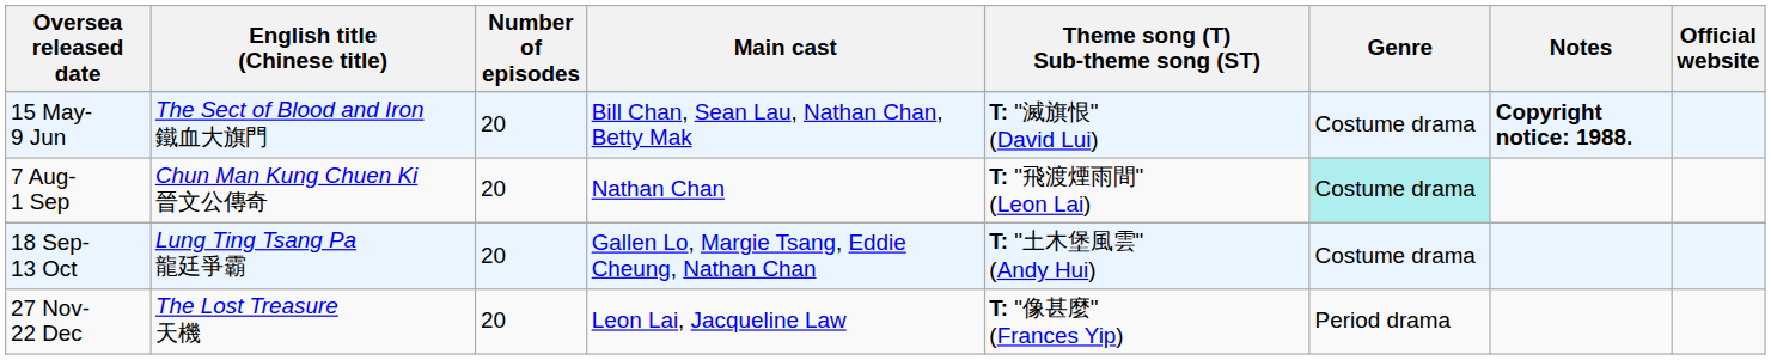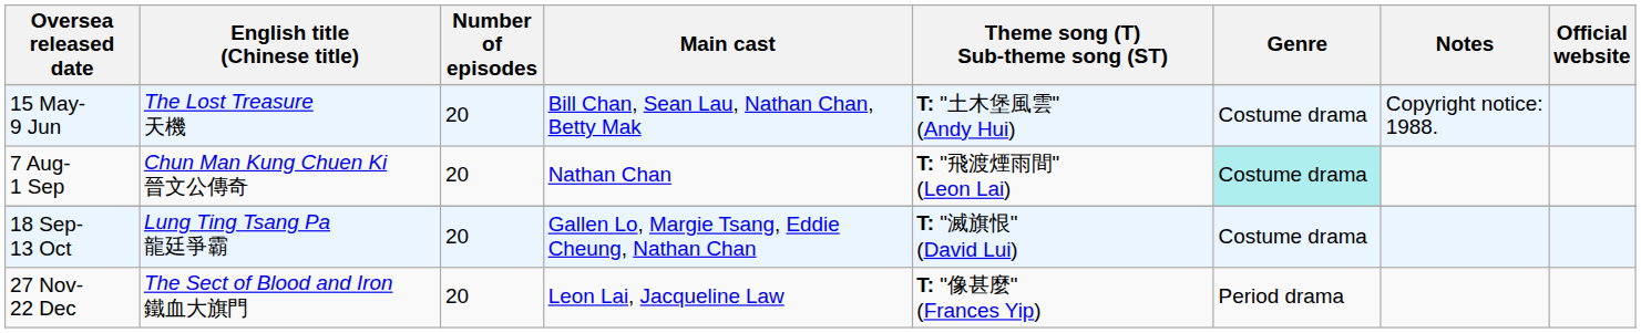 <table class="wikitable">
 <tr>
 <th align=center width=8% bgcolor="silver">Oversea <br> released date</th>
 <th align=center width=18% bgcolor="silver">English title <br> (Chinese title)</th>
 <th align=center width=5% bgcolor="silver">Number of episodes</th>
 <th align=center width=22% bgcolor="silver">Main cast</th>
 <th align=center width=18% bgcolor="silver">Theme song (T) <br>Sub-theme song (ST)</th>
 <th align=center width=10% bgcolor="silver">Genre</th>
 <th align=center width=10% bgcolor="silver">Notes</th>
 <th align=center width=1% bgcolor="silver">Official website</th>
 </tr>
 <tr>
 </tr>
 <tr ---- bgcolor="#ebf5ff">
 <td>15 May- <br> 9 Jun</td>
-<td><em><a href='#'>The Sect of Blood and Iron</a></em> <br> 鐵血大旗門</td>
+<td><em><a href='#'>The Lost Treasure</a></em> <br> 天機</td>
 <td>20</td>
 <td><a href='#'>Bill Chan</a>, <a href='#'>Sean Lau</a>, <a href='#'>Nathan Chan</a>, <a href='#'>Betty Mak</a></td>
-<td><strong>T:</strong> "滅旗恨" <br> (<a href='#'>David Lui</a>)</td>
+<td><strong>T:</strong> "土木堡風雲" <br> (<a href='#'>Andy Hui</a>)</td>
 <td>Costume drama</td>
-<td><strong>Copyright notice: 1988.</strong></td>
+<td>Copyright notice: 1988.</td>
 <td></td>
 </tr>
 <tr>
 <td>7 Aug- <br> 1 Sep</td>
 <td><em><a href='#'>Chun Man Kung Chuen Ki</a></em> <br> 晉文公傳奇</td>
 <td>20</td>
 <td><a href='#'>Nathan Chan</a></td>
 <td><strong>T:</strong> "飛渡煙雨間" <br> (<a href='#'>Leon Lai</a>)</td>
 <td style="background: paleturquoise;">Costume drama</td>
 <td></td>
 <td></td>
 </tr>
 <tr>
 </tr>
 <tr ---- bgcolor="#ebf5ff">
 <td>18 Sep- <br> 13 Oct</td>
 <td><em><a href='#'>Lung Ting Tsang Pa</a></em> <br> 龍廷爭霸</td>
 <td>20</td>
 <td><a href='#'>Gallen Lo</a>, <a href='#'>Margie Tsang</a>, <a href='#'>Eddie Cheung</a>, <a href='#'>Nathan Chan</a></td>
-<td><strong>T:</strong> "土木堡風雲" <br> (<a href='#'>Andy Hui</a>)</td>
+<td><strong>T:</strong> "滅旗恨" <br> (<a href='#'>David Lui</a>)</td>
 <td>Costume drama</td>
 <td></td>
 <td></td>
 </tr>
 <tr>
 <td>27 Nov- <br> 22 Dec</td>
-<td><em><a href='#'>The Lost Treasure</a></em> <br> 天機</td>
+<td><em><a href='#'>The Sect of Blood and Iron</a></em> <br> 鐵血大旗門</td>
 <td>20</td>
 <td><a href='#'>Leon Lai</a>, <a href='#'>Jacqueline Law</a></td>
 <td><strong>T:</strong> "像甚麼" <br> (<a href='#'>Frances Yip</a>)</td>
 <td>Period drama</td>
 <td></td>
 <td></td>
 </tr>
 </table>
